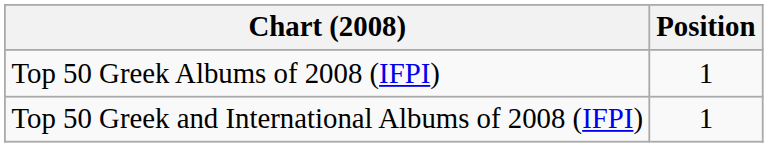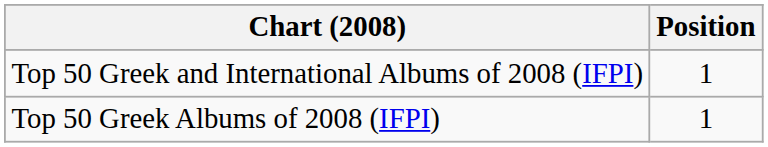 <table class="wikitable sortable plainrowheaders" style="text-align:center">
 <tr>
 <th scope="col">Chart (2008)</th>
 <th scope="col">Position</th>
 </tr>
 <tr>
+<td align="left">Top 50 Greek and International Albums of 2008 (<a href='#'>IFPI</a>)</td>
+<td style="text-align:center;">1</td>
+</tr>
+<tr>
 <td align="left">Top 50 Greek Albums of 2008 (<a href='#'>IFPI</a>)</td>
 <td style="text-align:center;">1</td>
 </tr>
-<tr>
-<td align="left">Top 50 Greek and International Albums of 2008 (<a href='#'>IFPI</a>)</td>
-<td style="text-align:center;">1</td>
-</tr>
 </table>
